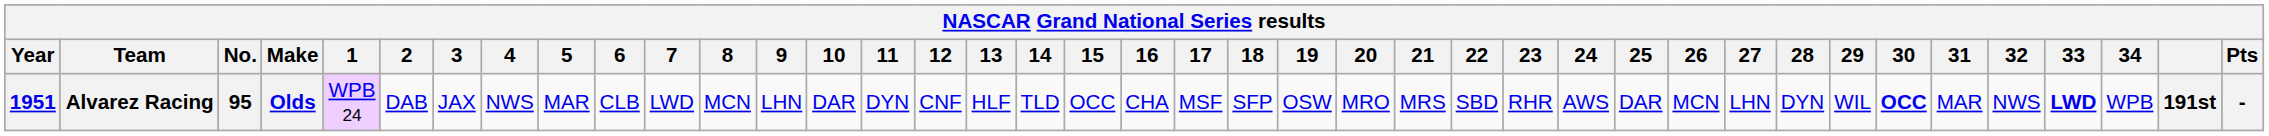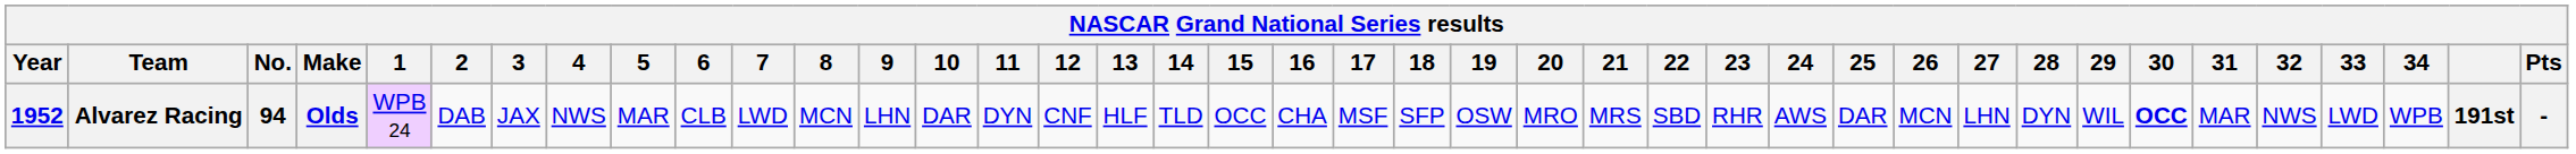 <table class="wikitable" style="text-align:center; font-size:75%">
 <tr>
 <th colspan=45><a href='#'>NASCAR</a> <a href='#'>Grand National Series</a> results</th>
 </tr>
 <tr>
 <th>Year</th>
 <th>Team</th>
 <th>No.</th>
 <th>Make</th>
 <th>1</th>
 <th>2</th>
 <th>3</th>
 <th>4</th>
 <th>5</th>
 <th>6</th>
 <th>7</th>
 <th>8</th>
 <th>9</th>
 <th>10</th>
 <th>11</th>
 <th>12</th>
 <th>13</th>
 <th>14</th>
 <th>15</th>
 <th>16</th>
 <th>17</th>
 <th>18</th>
 <th>19</th>
 <th>20</th>
 <th>21</th>
 <th>22</th>
 <th>23</th>
 <th>24</th>
 <th>25</th>
 <th>26</th>
 <th>27</th>
 <th>28</th>
 <th>29</th>
 <th>30</th>
 <th>31</th>
 <th>32</th>
 <th>33</th>
 <th>34</th>
 <th></th>
 <th>Pts</th>
 </tr>
 <tr>
-<th><a href='#'>1951</a></th>
+<th><a href='#'>1952</a></th>
 <th>Alvarez Racing</th>
-<th>95</th>
+<th>94</th>
 <th><a href='#'>Olds</a></th>
 <td style="background:#EFCFFF;"><a href='#'>WPB</a><br><small>24</small></td>
 <td><a href='#'>DAB</a></td>
 <td><a href='#'>JAX</a></td>
 <td><a href='#'>NWS</a></td>
 <td><a href='#'>MAR</a></td>
 <td><a href='#'>CLB</a></td>
 <td><a href='#'>LWD</a></td>
 <td><a href='#'>MCN</a></td>
 <td><a href='#'>LHN</a></td>
 <td><a href='#'>DAR</a></td>
 <td><a href='#'>DYN</a></td>
 <td><a href='#'>CNF</a></td>
 <td><a href='#'>HLF</a></td>
 <td><a href='#'>TLD</a></td>
 <td><a href='#'>OCC</a></td>
 <td><a href='#'>CHA</a></td>
 <td><a href='#'>MSF</a></td>
 <td><a href='#'>SFP</a></td>
 <td><a href='#'>OSW</a></td>
 <td><a href='#'>MRO</a></td>
 <td><a href='#'>MRS</a></td>
 <td><a href='#'>SBD</a></td>
 <td><a href='#'>RHR</a></td>
 <td><a href='#'>AWS</a></td>
 <td><a href='#'>DAR</a></td>
 <td><a href='#'>MCN</a></td>
 <td><a href='#'>LHN</a></td>
 <td><a href='#'>DYN</a></td>
 <td><a href='#'>WIL</a></td>
 <td><strong><a href='#'>OCC</a></strong></td>
 <td><a href='#'>MAR</a></td>
 <td><a href='#'>NWS</a></td>
-<td><strong><a href='#'>LWD</a></strong></td>
+<td><a href='#'>LWD</a></td>
 <td><a href='#'>WPB</a></td>
 <th>191st</th>
 <th>-</th>
 </tr>
 </table>
